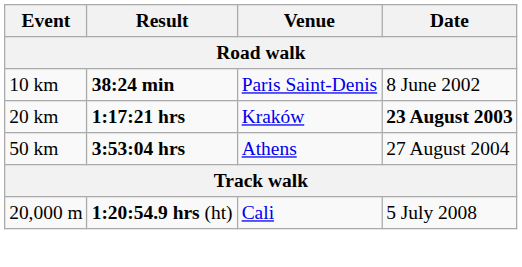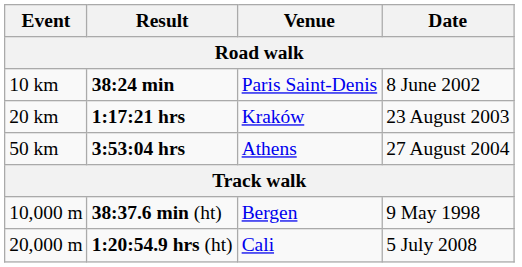 <table class="wikitable" style="border-collapse: collapse; font-size: 95%;">
 <tr>
 <th>Event</th>
 <th>Result</th>
 <th>Venue</th>
 <th>Date</th>
 </tr>
 <tr>
 <th colspan="4">Road walk</th>
 </tr>
 <tr>
 <td>10 km</td>
 <td><strong>38:24 min</strong></td>
 <td> <a href='#'>Paris Saint-Denis</a></td>
 <td>8 June 2002</td>
 </tr>
 <tr>
 <td>20 km</td>
 <td><strong>1:17:21 hrs</strong></td>
 <td> <a href='#'>Kraków</a></td>
-<td><strong>23 August 2003</strong></td>
+<td>23 August 2003</td>
 </tr>
 <tr>
 <td>50 km</td>
 <td><strong>3:53:04 hrs</strong></td>
 <td> <a href='#'>Athens</a></td>
 <td>27 August 2004</td>
 </tr>
 <tr>
 <th colspan="4">Track walk</th>
 </tr>
 <tr>
+<td>10,000 m</td>
+<td><strong>38:37.6 min</strong> (ht)</td>
+<td> <a href='#'>Bergen</a></td>
+<td>9 May 1998</td>
+</tr>
+<tr>
 <td>20,000 m</td>
 <td><strong>1:20:54.9 hrs</strong> (ht)</td>
 <td> <a href='#'>Cali</a></td>
 <td>5 July 2008</td>
 </tr>
 </table>
